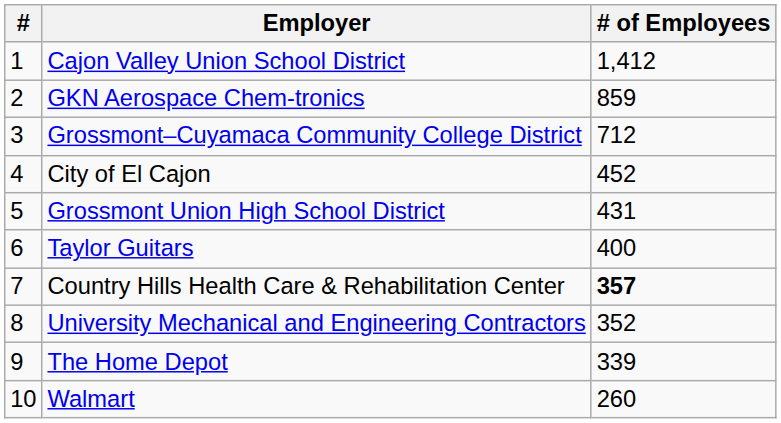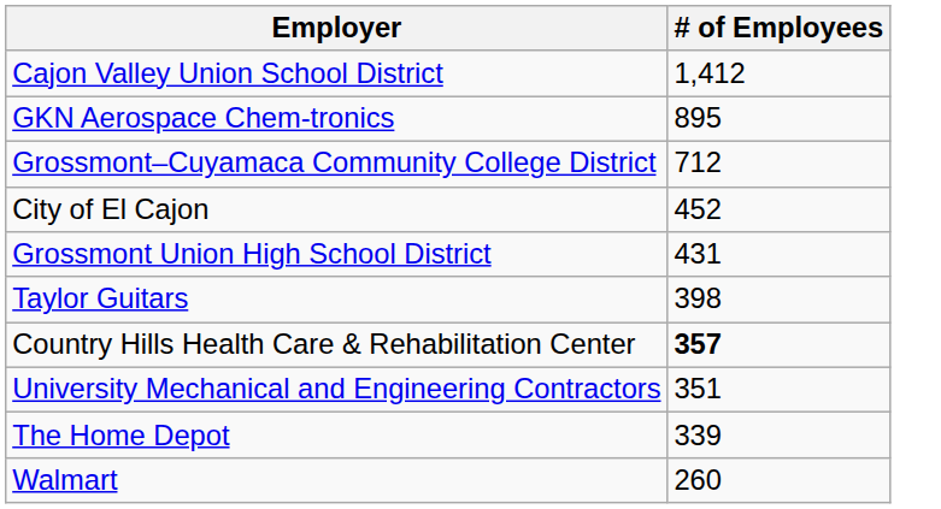 <table class="wikitable sortable" border="1">
 <tr>
-<th>#</th>
 <th>Employer</th>
 <th># of Employees</th>
 </tr>
 <tr>
-<td>1</td>
 <td><a href='#'>Cajon Valley Union School District</a></td>
 <td>1,412</td>
 </tr>
 <tr>
-<td>2</td>
 <td><a href='#'>GKN Aerospace Chem-tronics</a></td>
-<td>859</td>
+<td>895</td>
 </tr>
 <tr>
-<td>3</td>
 <td><a href='#'>Grossmont–Cuyamaca Community College District</a></td>
 <td>712</td>
 </tr>
 <tr>
-<td>4</td>
 <td>City of El Cajon</td>
 <td>452</td>
 </tr>
 <tr>
-<td>5</td>
 <td><a href='#'>Grossmont Union High School District</a></td>
 <td>431</td>
 </tr>
 <tr>
-<td>6</td>
 <td><a href='#'>Taylor Guitars</a></td>
-<td>400</td>
+<td>398</td>
 </tr>
 <tr>
-<td>7</td>
 <td>Country Hills Health Care & Rehabilitation Center</td>
 <td><strong>357</strong></td>
 </tr>
 <tr>
-<td>8</td>
 <td><a href='#'>University Mechanical and Engineering Contractors</a></td>
-<td>352</td>
+<td>351</td>
 </tr>
 <tr>
-<td>9</td>
 <td><a href='#'>The Home Depot</a></td>
 <td>339</td>
 </tr>
 <tr>
-<td>10</td>
 <td><a href='#'>Walmart</a></td>
 <td>260</td>
 </tr>
 </table>
